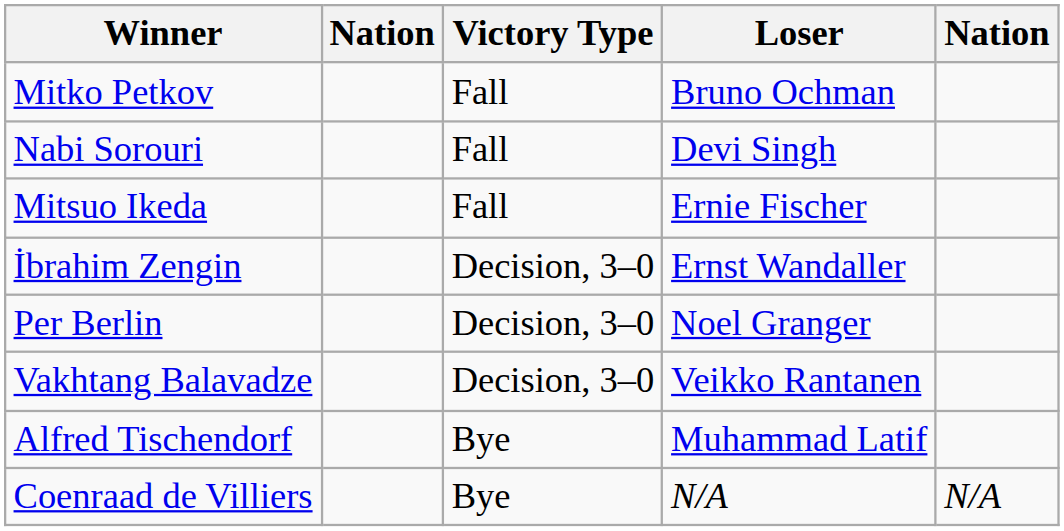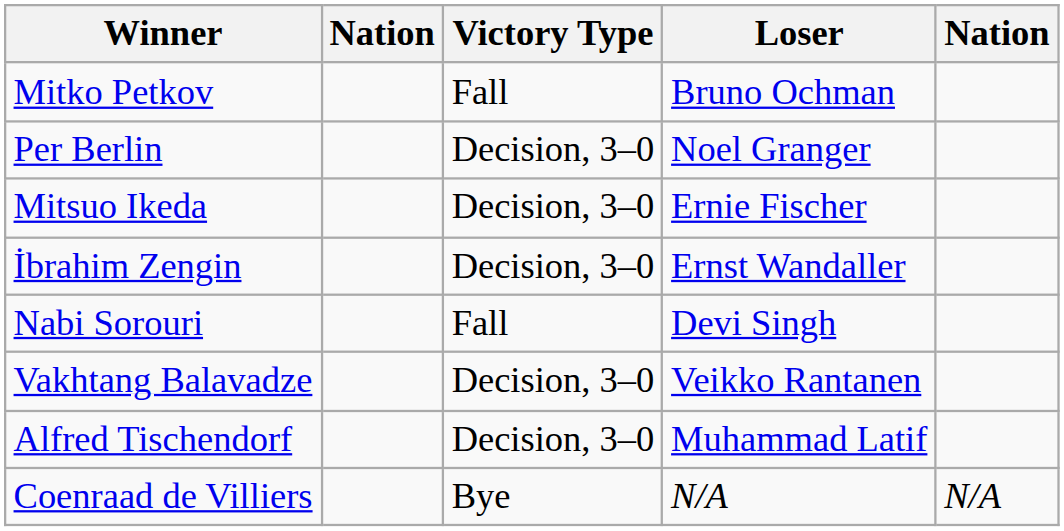 <table class="wikitable sortable" style="text-align:left;">
 <tr>
 <th>Winner</th>
 <th>Nation</th>
 <th>Victory Type</th>
 <th>Loser</th>
 <th>Nation</th>
 </tr>
 <tr>
 <td><a href='#'>Mitko Petkov</a></td>
 <td></td>
 <td>Fall</td>
 <td><a href='#'>Bruno Ochman</a></td>
 <td></td>
 </tr>
 <tr>
-<td><a href='#'>Nabi Sorouri</a></td>
+<td><a href='#'>Per Berlin</a></td>
 <td></td>
-<td>Fall</td>
-<td><a href='#'>Devi Singh</a></td>
+<td>Decision, 3–0</td>
+<td><a href='#'>Noel Granger</a></td>
 <td></td>
 </tr>
 <tr>
 <td><a href='#'>Mitsuo Ikeda</a></td>
 <td></td>
-<td>Fall</td>
+<td>Decision, 3–0</td>
 <td><a href='#'>Ernie Fischer</a></td>
 <td></td>
 </tr>
 <tr>
 <td><a href='#'>İbrahim Zengin</a></td>
 <td></td>
 <td>Decision, 3–0</td>
 <td><a href='#'>Ernst Wandaller</a></td>
 <td></td>
 </tr>
 <tr>
-<td><a href='#'>Per Berlin</a></td>
+<td><a href='#'>Nabi Sorouri</a></td>
 <td></td>
-<td>Decision, 3–0</td>
-<td><a href='#'>Noel Granger</a></td>
+<td>Fall</td>
+<td><a href='#'>Devi Singh</a></td>
 <td></td>
 </tr>
 <tr>
 <td><a href='#'>Vakhtang Balavadze</a></td>
 <td></td>
 <td>Decision, 3–0</td>
 <td><a href='#'>Veikko Rantanen</a></td>
 <td></td>
 </tr>
 <tr>
 <td><a href='#'>Alfred Tischendorf</a></td>
 <td></td>
-<td>Bye</td>
+<td>Decision, 3–0</td>
 <td><a href='#'>Muhammad Latif</a></td>
 <td></td>
 </tr>
 <tr>
 <td><a href='#'>Coenraad de Villiers</a></td>
 <td></td>
 <td>Bye</td>
 <td><em>N/A</em></td>
 <td><em>N/A</em></td>
 </tr>
 </table>
